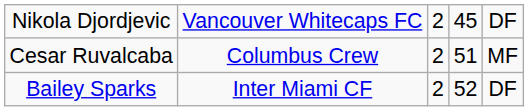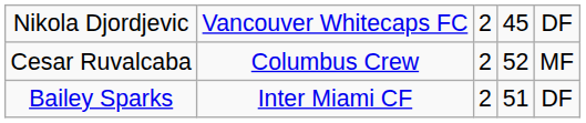 <table class="wikitable" style="text-align: center;">
 <tr>
 <td> Nikola Djordjevic</td>
 <td><a href='#'>Vancouver Whitecaps FC</a></td>
 <td>2</td>
 <td>45</td>
 <td>DF</td>
 </tr>
 <tr>
 <td> Cesar Ruvalcaba</td>
 <td><a href='#'>Columbus Crew</a></td>
 <td>2</td>
-<td>51</td>
+<td>52</td>
 <td>MF</td>
 </tr>
 <tr>
 <td> <a href='#'>Bailey Sparks</a></td>
 <td><a href='#'>Inter Miami CF</a></td>
 <td>2</td>
-<td>52</td>
+<td>51</td>
 <td>DF</td>
 </tr>
 </table>
